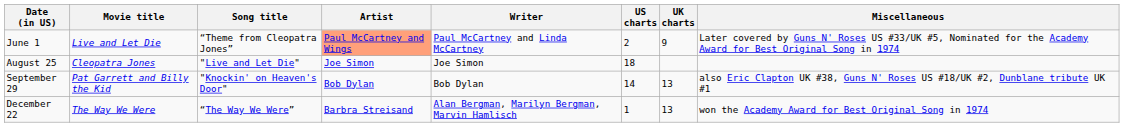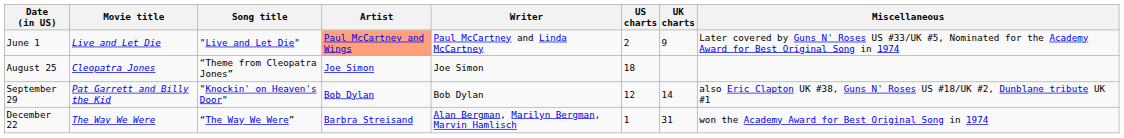 <table class="wikitable sortable">
 <tr>
 <th>Date<br>(in US)</th>
 <th>Movie title</th>
 <th>Song title</th>
 <th>Artist</th>
 <th>Writer</th>
 <th>US <br>charts</th>
 <th>UK<br>charts</th>
 <th>Miscellaneous</th>
 </tr>
 <tr>
 <td>June 1</td>
 <td><em><a href='#'>Live and Let Die</a></em></td>
-<td>“Theme from Cleopatra Jones”</td>
+<td>"<a href='#'>Live and Let Die</a>"</td>
 <td style="background: lightsalmon;"><a href='#'>Paul McCartney and Wings</a></td>
 <td><a href='#'>Paul McCartney</a> and <a href='#'>Linda McCartney</a></td>
 <td>2</td>
 <td>9</td>
 <td>Later covered by <a href='#'>Guns N' Roses</a> US #33/UK #5, Nominated for the <a href='#'>Academy Award for Best Original Song</a> in <a href='#'>1974</a></td>
 </tr>
 <tr>
 <td>August 25</td>
 <td><em><a href='#'>Cleopatra Jones</a></em></td>
-<td>"<a href='#'>Live and Let Die</a>"</td>
+<td>“Theme from Cleopatra Jones”</td>
 <td><a href='#'>Joe Simon</a></td>
 <td>Joe Simon</td>
 <td>18</td>
 <td></td>
 <td></td>
 </tr>
 <tr>
 <td>September 29</td>
 <td><em><a href='#'>Pat Garrett and Billy the Kid</a></em></td>
 <td>"<a href='#'>Knockin' on Heaven's Door</a>"</td>
 <td><a href='#'>Bob Dylan</a></td>
 <td>Bob Dylan</td>
+<td>12</td>
 <td>14</td>
-<td>13</td>
 <td>also <a href='#'>Eric Clapton</a> UK #38, <a href='#'>Guns N' Roses</a> US #18/UK #2, <a href='#'>Dunblane tribute</a> UK #1</td>
 </tr>
 <tr>
 <td>December 22</td>
 <td><em><a href='#'>The Way We Were</a></em></td>
 <td>“<a href='#'>The Way We Were</a>”</td>
 <td><a href='#'>Barbra Streisand</a></td>
 <td><a href='#'>Alan Bergman</a>, <a href='#'>Marilyn Bergman</a>, <a href='#'>Marvin Hamlisch</a></td>
 <td>1</td>
-<td>13</td>
+<td>31</td>
 <td>won the <a href='#'>Academy Award for Best Original Song</a> in <a href='#'>1974</a></td>
 </tr>
 </table>
